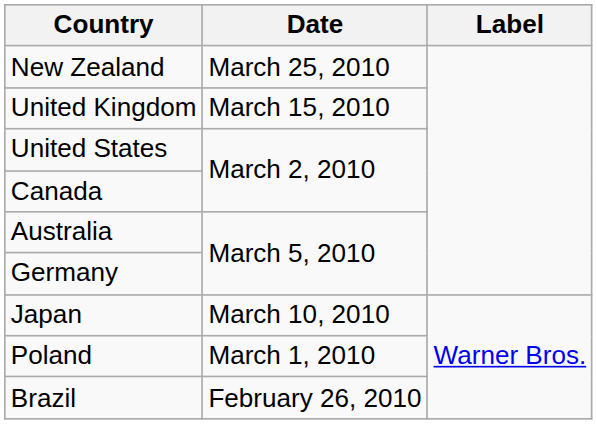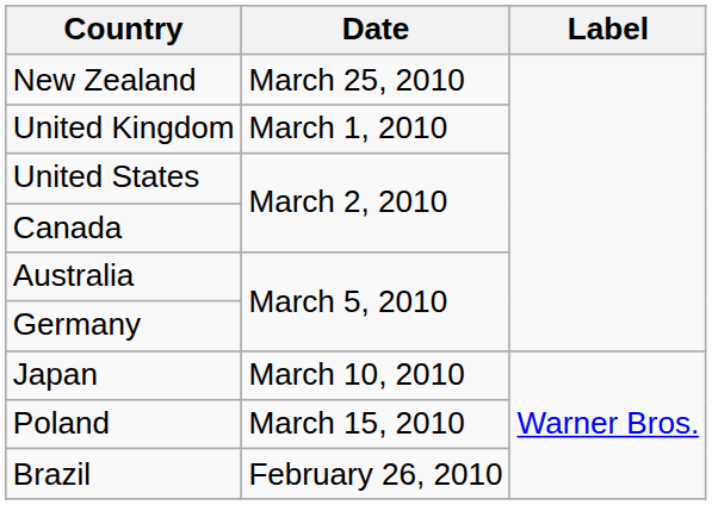 <table class="wikitable">
 <tr>
 <th>Country</th>
 <th>Date</th>
 <th>Label</th>
 </tr>
 <tr>
 <td>New Zealand</td>
 <td>March 25, 2010</td>
 <td rowspan="6"></td>
 </tr>
 <tr>
 <td>United Kingdom</td>
-<td>March 15, 2010</td>
+<td>March 1, 2010</td>
 </tr>
 <tr>
 <td>United States</td>
 <td rowspan="2">March 2, 2010</td>
 </tr>
 <tr>
 <td>Canada</td>
 </tr>
 <tr>
 <td>Australia</td>
 <td rowspan=2>March 5, 2010</td>
 </tr>
 <tr>
 <td>Germany</td>
 </tr>
 <tr>
 <td>Japan</td>
 <td>March 10, 2010</td>
 <td rowspan=3><a href='#'>Warner Bros.</a></td>
 </tr>
 <tr>
 <td>Poland</td>
-<td>March 1, 2010</td>
+<td>March 15, 2010</td>
 </tr>
 <tr>
 <td>Brazil</td>
 <td>February 26, 2010</td>
 </tr>
 </table>
